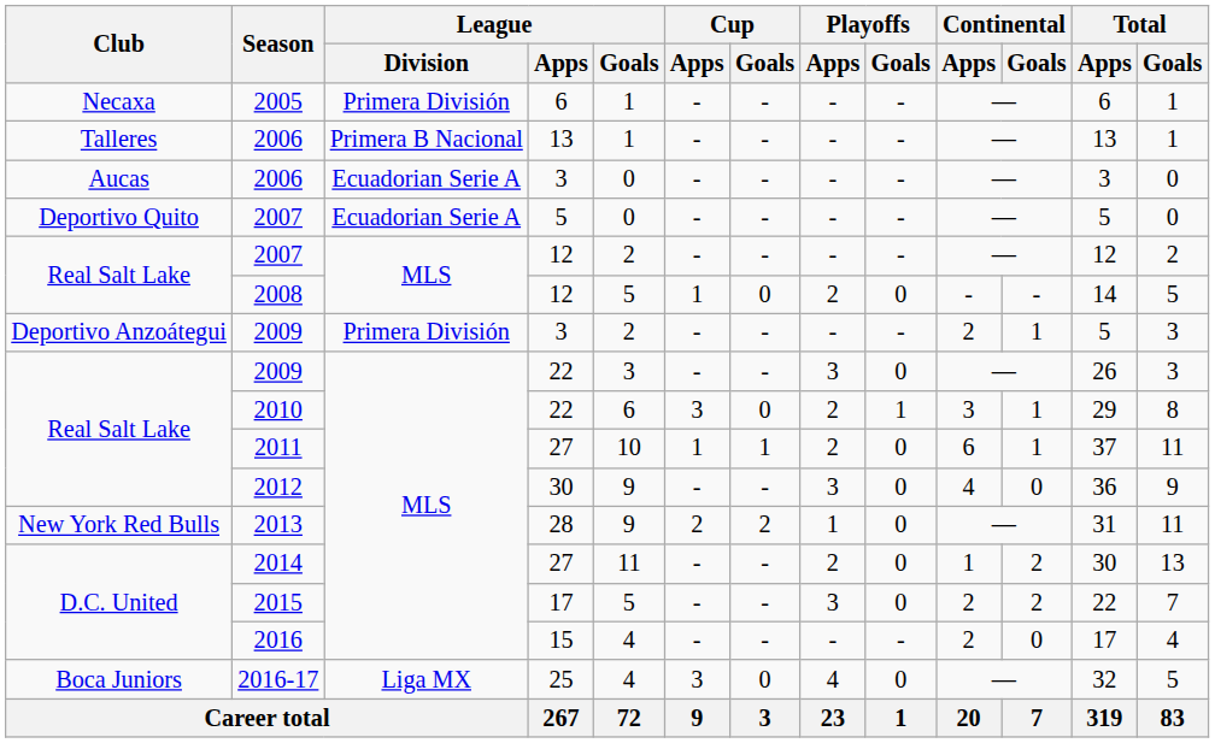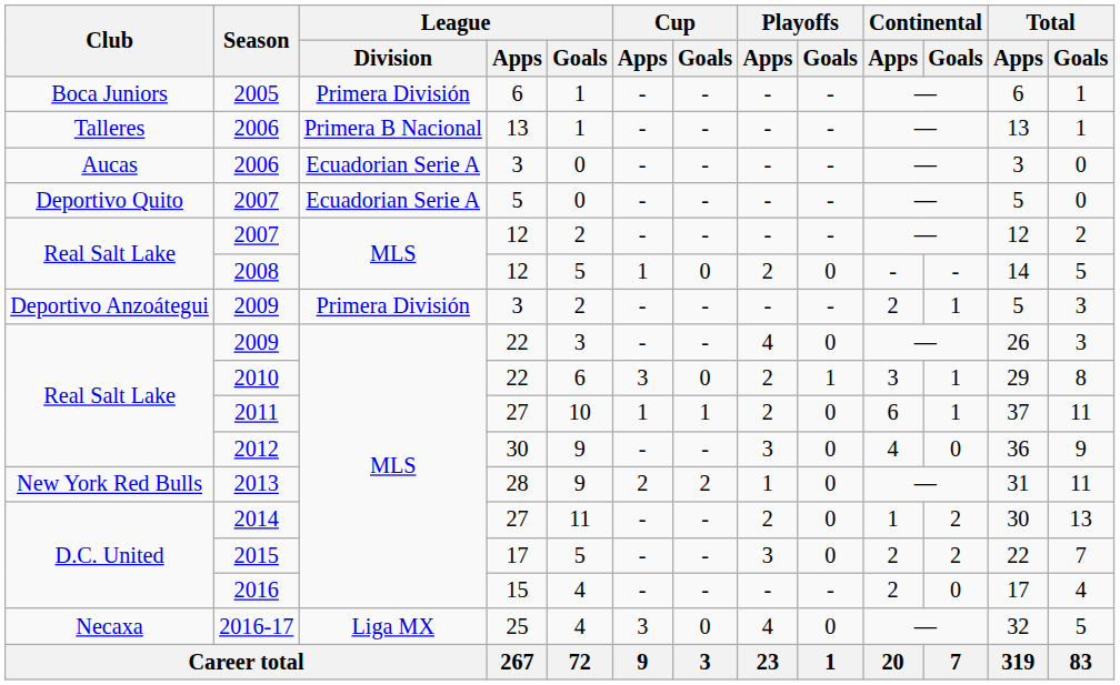 <table class="wikitable" style="text-align: center;">
 <tr>
 <th rowspan="2">Club</th>
 <th rowspan="2">Season</th>
 <th colspan="3">League</th>
 <th colspan="2">Cup</th>
 <th colspan="2">Playoffs</th>
 <th colspan="2">Continental</th>
 <th colspan="2">Total</th>
 </tr>
 <tr>
 <th>Division</th>
 <th>Apps</th>
 <th>Goals</th>
 <th>Apps</th>
 <th>Goals</th>
 <th>Apps</th>
 <th>Goals</th>
 <th>Apps</th>
 <th>Goals</th>
 <th>Apps</th>
 <th>Goals</th>
 </tr>
 <tr>
-<td><a href='#'>Necaxa</a></td>
+<td><a href='#'>Boca Juniors</a></td>
 <td><a href='#'>2005</a></td>
 <td><a href='#'>Primera División</a></td>
 <td>6</td>
 <td>1</td>
 <td>-</td>
 <td>-</td>
 <td>-</td>
 <td>-</td>
 <td colspan="2">—</td>
 <td>6</td>
 <td>1</td>
 </tr>
 <tr>
 <td><a href='#'>Talleres</a></td>
 <td><a href='#'>2006</a></td>
 <td><a href='#'>Primera B Nacional</a></td>
 <td>13</td>
 <td>1</td>
 <td>-</td>
 <td>-</td>
 <td>-</td>
 <td>-</td>
 <td colspan="2">—</td>
 <td>13</td>
 <td>1</td>
 </tr>
 <tr>
 <td><a href='#'>Aucas</a></td>
 <td><a href='#'>2006</a></td>
 <td><a href='#'>Ecuadorian Serie A</a></td>
 <td>3</td>
 <td>0</td>
 <td>-</td>
 <td>-</td>
 <td>-</td>
 <td>-</td>
 <td colspan="2">—</td>
 <td>3</td>
 <td>0</td>
 </tr>
 <tr>
 <td><a href='#'>Deportivo Quito</a></td>
 <td><a href='#'>2007</a></td>
 <td><a href='#'>Ecuadorian Serie A</a></td>
 <td>5</td>
 <td>0</td>
 <td>-</td>
 <td>-</td>
 <td>-</td>
 <td>-</td>
 <td colspan="2">—</td>
 <td>5</td>
 <td>0</td>
 </tr>
 <tr>
 <td rowspan="2"><a href='#'>Real Salt Lake</a></td>
 <td><a href='#'>2007</a></td>
 <td rowspan="2"><a href='#'>MLS</a></td>
 <td>12</td>
 <td>2</td>
 <td>-</td>
 <td>-</td>
 <td>-</td>
 <td>-</td>
 <td colspan="2">—</td>
 <td>12</td>
 <td>2</td>
 </tr>
 <tr>
 <td><a href='#'>2008</a></td>
 <td>12</td>
 <td>5</td>
 <td>1</td>
 <td>0</td>
 <td>2</td>
 <td>0</td>
 <td>-</td>
 <td>-</td>
 <td>14</td>
 <td>5</td>
 </tr>
 <tr>
 <td><a href='#'>Deportivo Anzoátegui</a></td>
 <td><a href='#'>2009</a></td>
 <td><a href='#'>Primera División</a></td>
 <td>3</td>
 <td>2</td>
 <td>-</td>
 <td>-</td>
 <td>-</td>
 <td>-</td>
 <td>2</td>
 <td>1</td>
 <td>5</td>
 <td>3</td>
 </tr>
 <tr>
 <td rowspan="4"><a href='#'>Real Salt Lake</a></td>
 <td><a href='#'>2009</a></td>
 <td rowspan="8"><a href='#'>MLS</a></td>
 <td>22</td>
 <td>3</td>
 <td>-</td>
 <td>-</td>
-<td>3</td>
+<td>4</td>
 <td>0</td>
 <td colspan="2">—</td>
 <td>26</td>
 <td>3</td>
 </tr>
 <tr>
 <td><a href='#'>2010</a></td>
 <td>22</td>
 <td>6</td>
 <td>3</td>
 <td>0</td>
 <td>2</td>
 <td>1</td>
 <td>3</td>
 <td>1</td>
 <td>29</td>
 <td>8</td>
 </tr>
 <tr>
 <td><a href='#'>2011</a></td>
 <td>27</td>
 <td>10</td>
 <td>1</td>
 <td>1</td>
 <td>2</td>
 <td>0</td>
 <td>6</td>
 <td>1</td>
 <td>37</td>
 <td>11</td>
 </tr>
 <tr>
 <td><a href='#'>2012</a></td>
 <td>30</td>
 <td>9</td>
 <td>-</td>
 <td>-</td>
 <td>3</td>
 <td>0</td>
 <td>4</td>
 <td>0</td>
 <td>36</td>
 <td>9</td>
 </tr>
 <tr>
 <td><a href='#'>New York Red Bulls</a></td>
 <td><a href='#'>2013</a></td>
 <td>28</td>
 <td>9</td>
 <td>2</td>
 <td>2</td>
 <td>1</td>
 <td>0</td>
 <td colspan="2">—</td>
 <td>31</td>
 <td>11</td>
 </tr>
 <tr>
 <td rowspan="3"><a href='#'>D.C. United</a></td>
 <td><a href='#'>2014</a></td>
 <td>27</td>
 <td>11</td>
 <td>-</td>
 <td>-</td>
 <td>2</td>
 <td>0</td>
 <td>1</td>
 <td>2</td>
 <td>30</td>
 <td>13</td>
 </tr>
 <tr>
 <td><a href='#'>2015</a></td>
 <td>17</td>
 <td>5</td>
 <td>-</td>
 <td>-</td>
 <td>3</td>
 <td>0</td>
 <td>2</td>
 <td>2</td>
 <td>22</td>
 <td>7</td>
 </tr>
 <tr>
 <td><a href='#'>2016</a></td>
 <td>15</td>
 <td>4</td>
 <td>-</td>
 <td>-</td>
 <td>-</td>
 <td>-</td>
 <td>2</td>
 <td>0</td>
 <td>17</td>
 <td>4</td>
 </tr>
 <tr>
-<td><a href='#'>Boca Juniors</a></td>
+<td><a href='#'>Necaxa</a></td>
 <td><a href='#'>2016-17</a></td>
 <td><a href='#'>Liga MX</a></td>
 <td>25</td>
 <td>4</td>
 <td>3</td>
 <td>0</td>
 <td>4</td>
 <td>0</td>
 <td colspan="2">—</td>
 <td>32</td>
 <td>5</td>
 </tr>
 <tr>
 <th colspan="3">Career total</th>
 <th>267</th>
 <th>72</th>
 <th>9</th>
 <th>3</th>
 <th>23</th>
 <th>1</th>
 <th>20</th>
 <th>7</th>
 <th>319</th>
 <th>83</th>
 </tr>
 </table>
